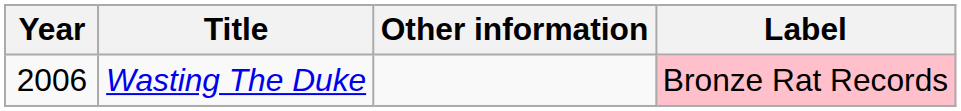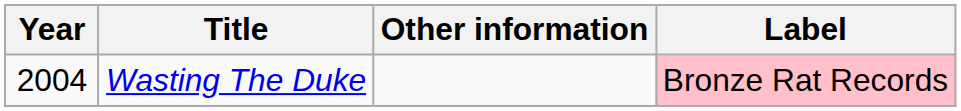 <table class="wikitable">
 <tr>
 <th align="center" valign="top" width="40">Year</th>
 <th align="left" valign="top">Title</th>
 <th align="left" valign="top">Other information</th>
 <th align="left" valign="top">Label</th>
 </tr>
 <tr>
-<td align="center" valign="top" width="40">2006</td>
+<td align="center" valign="top" width="40">2004</td>
 <td align="left" valign="top"><em><a href='#'>Wasting The Duke</a></em></td>
 <td align="left" valign="top"></td>
 <td align="left" valign="top" style="background: pink;">Bronze Rat Records</td>
 </tr>
 </table>
